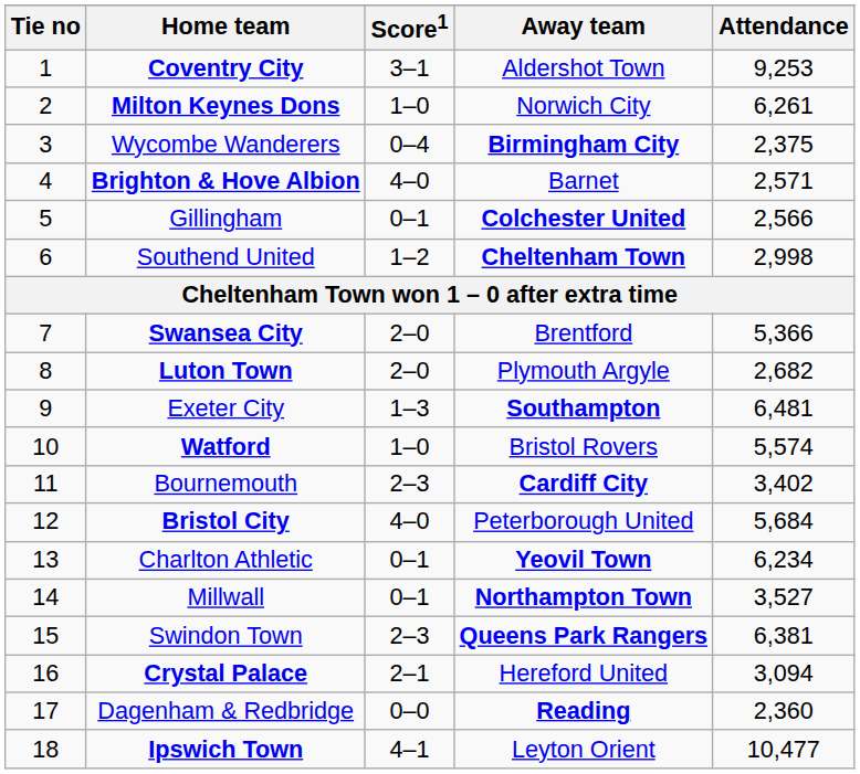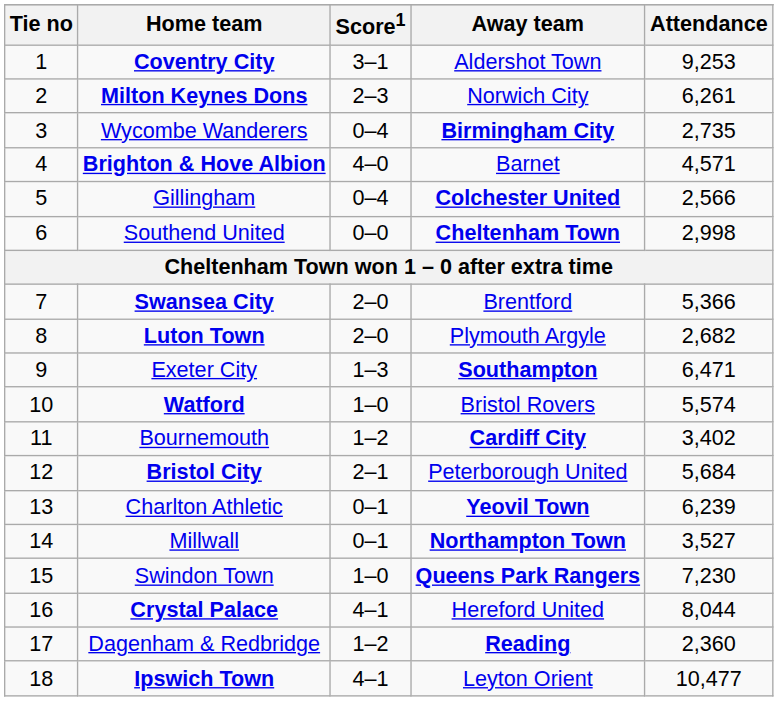 <table class="wikitable" style="text-align: center">
 <tr>
 </tr>
 <tr>
 <th>Tie no</th>
 <th>Home team</th>
 <th>Score<sup>1</sup></th>
 <th>Away team</th>
 <th>Attendance</th>
 </tr>
 <tr>
 <td>1</td>
 <td><strong><a href='#'>Coventry City</a></strong></td>
 <td>3–1</td>
 <td><a href='#'>Aldershot Town</a></td>
 <td>9,253</td>
 </tr>
 <tr>
 <td>2</td>
 <td><strong><a href='#'>Milton Keynes Dons</a></strong></td>
-<td>1–0</td>
+<td>2–3</td>
 <td><a href='#'>Norwich City</a></td>
 <td>6,261</td>
 </tr>
 <tr>
 <td>3</td>
 <td><a href='#'>Wycombe Wanderers</a></td>
 <td>0–4</td>
 <td><strong><a href='#'>Birmingham City</a></strong></td>
-<td>2,375</td>
+<td>2,735</td>
 </tr>
 <tr>
 <td>4</td>
 <td><strong><a href='#'>Brighton & Hove Albion</a></strong></td>
 <td>4–0</td>
 <td><a href='#'>Barnet</a></td>
-<td>2,571</td>
+<td>4,571</td>
 </tr>
 <tr>
 <td>5</td>
 <td><a href='#'>Gillingham</a></td>
-<td>0–1</td>
+<td>0–4</td>
 <td><strong><a href='#'>Colchester United</a></strong></td>
 <td>2,566</td>
 </tr>
 <tr>
 <td>6</td>
 <td><a href='#'>Southend United</a></td>
-<td>1–2</td>
+<td>0–0</td>
 <td><strong><a href='#'>Cheltenham Town</a></strong></td>
 <td>2,998</td>
 </tr>
 <tr>
 <th colspan="5">Cheltenham Town won 1 – 0 after extra time</th>
 </tr>
 <tr>
 <td>7</td>
 <td><strong><a href='#'>Swansea City</a></strong></td>
 <td>2–0</td>
 <td><a href='#'>Brentford</a></td>
 <td>5,366</td>
 </tr>
 <tr>
 <td>8</td>
 <td><strong><a href='#'>Luton Town</a></strong></td>
 <td>2–0</td>
 <td><a href='#'>Plymouth Argyle</a></td>
 <td>2,682</td>
 </tr>
 <tr>
 <td>9</td>
 <td><a href='#'>Exeter City</a></td>
 <td>1–3</td>
 <td><strong><a href='#'>Southampton</a></strong></td>
-<td>6,481</td>
+<td>6,471</td>
 </tr>
 <tr>
 <td>10</td>
 <td><strong><a href='#'>Watford</a></strong></td>
 <td>1–0</td>
 <td><a href='#'>Bristol Rovers</a></td>
 <td>5,574</td>
 </tr>
 <tr>
 <td>11</td>
 <td><a href='#'>Bournemouth</a></td>
-<td>2–3</td>
+<td>1–2</td>
 <td><strong><a href='#'>Cardiff City</a></strong></td>
 <td>3,402</td>
 </tr>
 <tr>
 <td>12</td>
 <td><strong><a href='#'>Bristol City</a></strong></td>
-<td>4–0</td>
+<td>2–1</td>
 <td><a href='#'>Peterborough United</a></td>
 <td>5,684</td>
 </tr>
 <tr>
 <td>13</td>
 <td><a href='#'>Charlton Athletic</a></td>
 <td>0–1</td>
 <td><strong><a href='#'>Yeovil Town</a></strong></td>
-<td>6,234</td>
+<td>6,239</td>
 </tr>
 <tr>
 <td>14</td>
 <td><a href='#'>Millwall</a></td>
 <td>0–1</td>
 <td><strong><a href='#'>Northampton Town</a></strong></td>
 <td>3,527</td>
 </tr>
 <tr>
 <td>15</td>
 <td><a href='#'>Swindon Town</a></td>
-<td>2–3</td>
+<td>1–0</td>
 <td><strong><a href='#'>Queens Park Rangers</a></strong></td>
-<td>6,381</td>
+<td>7,230</td>
 </tr>
 <tr>
 <td>16</td>
 <td><strong><a href='#'>Crystal Palace</a></strong></td>
-<td>2–1</td>
+<td>4–1</td>
 <td><a href='#'>Hereford United</a></td>
-<td>3,094</td>
+<td>8,044</td>
 </tr>
 <tr>
 <td>17</td>
 <td><a href='#'>Dagenham & Redbridge</a></td>
-<td>0–0</td>
+<td>1–2</td>
 <td><strong><a href='#'>Reading</a></strong></td>
 <td>2,360</td>
 </tr>
 <tr>
 <td>18</td>
 <td><strong><a href='#'>Ipswich Town</a></strong></td>
 <td>4–1</td>
 <td><a href='#'>Leyton Orient</a></td>
 <td>10,477</td>
 </tr>
 </table>
